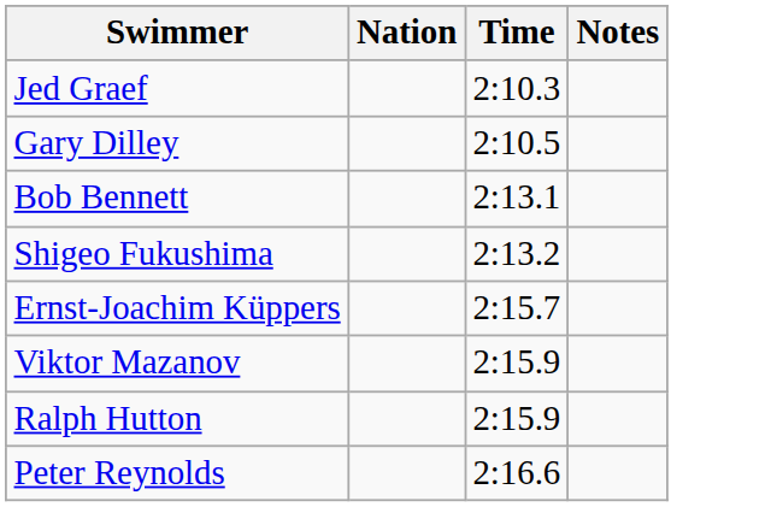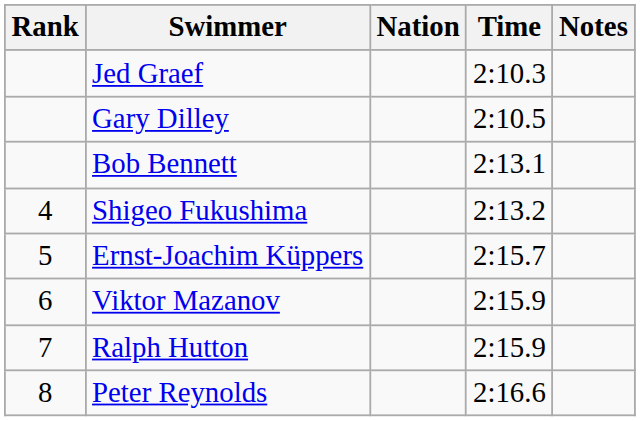 <table class="wikitable sortable" style="text-align:center">
 <tr>
+<th>Rank</th>
 <th>Swimmer</th>
 <th>Nation</th>
 <th>Time</th>
 <th>Notes</th>
 </tr>
 <tr>
+<td></td>
 <td align=left><a href='#'>Jed Graef</a></td>
 <td align=left></td>
 <td>2:10.3</td>
 <td></td>
 </tr>
 <tr>
+<td></td>
 <td align=left><a href='#'>Gary Dilley</a></td>
 <td align=left></td>
 <td>2:10.5</td>
 <td></td>
 </tr>
 <tr>
+<td></td>
 <td align=left><a href='#'>Bob Bennett</a></td>
 <td align=left></td>
 <td>2:13.1</td>
 <td></td>
 </tr>
 <tr>
+<td>4</td>
 <td align=left><a href='#'>Shigeo Fukushima</a></td>
 <td align=left></td>
 <td>2:13.2</td>
 <td></td>
 </tr>
 <tr>
+<td>5</td>
 <td align=left><a href='#'>Ernst-Joachim Küppers</a></td>
 <td align=left></td>
 <td>2:15.7</td>
 <td></td>
 </tr>
 <tr>
+<td>6</td>
 <td align=left><a href='#'>Viktor Mazanov</a></td>
 <td align=left></td>
 <td>2:15.9</td>
 <td></td>
 </tr>
 <tr>
+<td>7</td>
 <td align=left><a href='#'>Ralph Hutton</a></td>
 <td align=left></td>
 <td>2:15.9</td>
 <td></td>
 </tr>
 <tr>
+<td>8</td>
 <td align=left><a href='#'>Peter Reynolds</a></td>
 <td align=left></td>
 <td>2:16.6</td>
 <td></td>
 </tr>
 </table>
